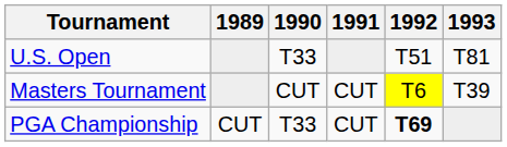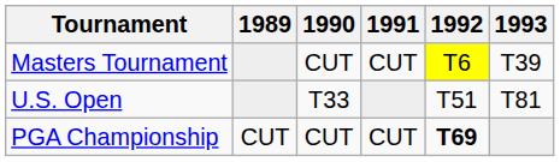 <table class="wikitable" style="font-size:95%;text-align:center;">
 <tr>
 <th>Tournament</th>
 <th>1989</th>
 <th>1990</th>
 <th>1991</th>
 <th>1992</th>
 <th>1993</th>
 </tr>
 <tr>
+<td align=left><a href='#'>Masters Tournament</a></td>
+<td style="background:#eeeeee;"></td>
+<td>CUT</td>
+<td>CUT</td>
+<td style="background:yellow;">T6</td>
+<td>T39</td>
+</tr>
+<tr>
 <td align=left><a href='#'>U.S. Open</a></td>
 <td style="background:#eeeeee;"></td>
 <td>T33</td>
 <td style="background:#eeeeee;"></td>
 <td>T51</td>
 <td>T81</td>
 </tr>
 <tr>
-<td align=left><a href='#'>Masters Tournament</a></td>
-<td style="background:#eeeeee;"></td>
+<td align=left><a href='#'>PGA Championship</a></td>
 <td>CUT</td>
 <td>CUT</td>
-<td style="background:yellow;">T6</td>
-<td>T39</td>
-</tr>
-<tr>
-<td align=left><a href='#'>PGA Championship</a></td>
-<td>CUT</td>
-<td>T33</td>
 <td>CUT</td>
 <td><strong>T69</strong></td>
 <td style="background:#eeeeee;"></td>
 </tr>
 </table>
